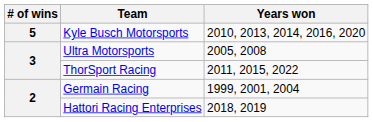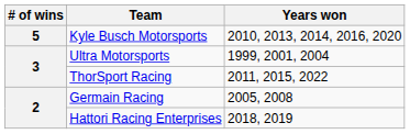 <table class="wikitable" style="font-size: 95%;">
 <tr>
 <th># of wins</th>
 <th>Team</th>
 <th>Years won</th>
 </tr>
 <tr>
 <th>5</th>
 <td><a href='#'>Kyle Busch Motorsports</a></td>
 <td>2010, 2013, 2014, 2016, 2020</td>
 </tr>
 <tr>
 <th rowspan="2">3</th>
 <td><a href='#'>Ultra Motorsports</a></td>
-<td>2005, 2008</td>
+<td>1999, 2001, 2004</td>
 </tr>
 <tr>
 <td><a href='#'>ThorSport Racing</a></td>
 <td>2011, 2015, 2022</td>
 </tr>
 <tr>
 <th rowspan="2">2</th>
 <td><a href='#'>Germain Racing</a></td>
-<td>1999, 2001, 2004</td>
+<td>2005, 2008</td>
 </tr>
 <tr>
 <td><a href='#'>Hattori Racing Enterprises</a></td>
 <td>2018, 2019</td>
 </tr>
 </table>
